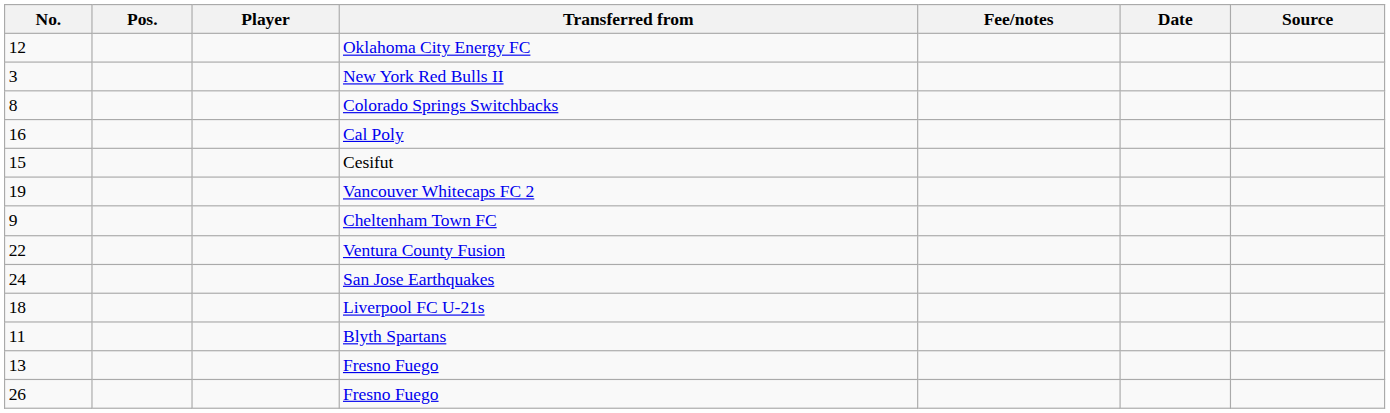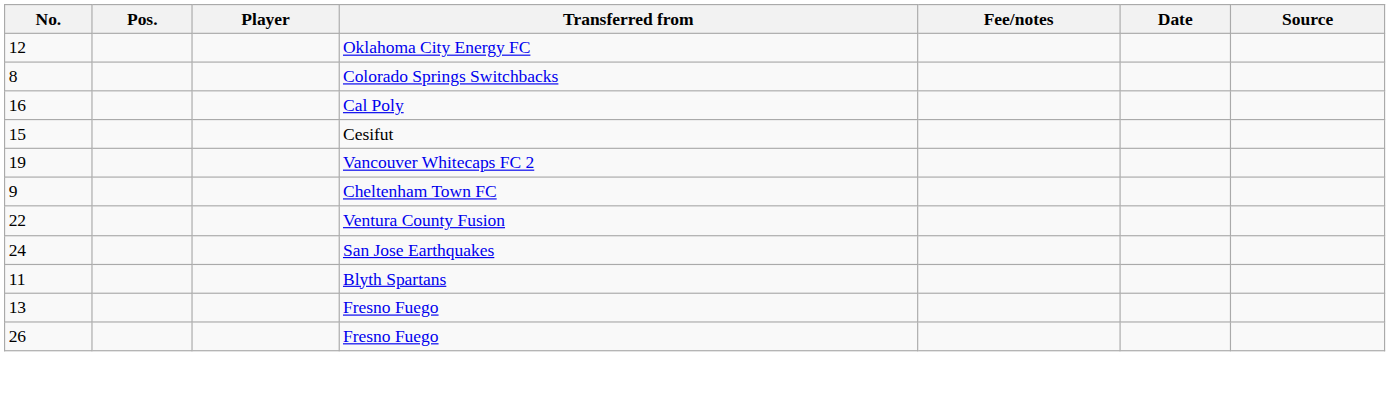 <table class="wikitable sortable" style="width:95%; text-align:center; font-size:95%; text-align:left;">
 <tr>
 <th><strong>No.</strong></th>
 <th><strong>Pos.</strong></th>
 <th><strong>Player</strong></th>
 <th><strong>Transferred from</strong></th>
 <th><strong>Fee/notes</strong></th>
 <th><strong>Date</strong></th>
 <th><strong>Source</strong></th>
 </tr>
 <tr>
 <td>12</td>
 <td></td>
 <td></td>
 <td> <a href='#'>Oklahoma City Energy FC</a></td>
-<td align=center></td>
-<td></td>
-<td align=center></td>
-</tr>
-<tr>
-<td>3</td>
-<td></td>
-<td></td>
-<td> <a href='#'>New York Red Bulls II</a></td>
 <td align=center></td>
 <td></td>
 <td align=center></td>
 </tr>
 <tr>
 <td>8</td>
 <td></td>
 <td></td>
 <td> <a href='#'>Colorado Springs Switchbacks</a></td>
 <td align=center></td>
 <td></td>
 <td align=center></td>
 </tr>
 <tr>
 <td>16</td>
 <td></td>
 <td></td>
 <td> <a href='#'>Cal Poly</a></td>
 <td align=center></td>
 <td></td>
 <td align=center></td>
 </tr>
 <tr>
 <td>15</td>
 <td></td>
 <td></td>
 <td> Cesifut</td>
 <td align=center></td>
 <td></td>
 <td align=center></td>
 </tr>
 <tr>
 <td>19</td>
 <td></td>
 <td></td>
 <td> <a href='#'>Vancouver Whitecaps FC 2</a></td>
 <td align=center></td>
 <td></td>
 <td align=center></td>
 </tr>
 <tr>
 <td>9</td>
 <td></td>
 <td></td>
 <td> <a href='#'>Cheltenham Town FC</a></td>
 <td align=center></td>
 <td></td>
 <td align=center></td>
 </tr>
 <tr>
 <td>22</td>
 <td></td>
 <td></td>
 <td> <a href='#'>Ventura County Fusion</a></td>
 <td align=center></td>
 <td></td>
 <td align=center></td>
 </tr>
 <tr>
 <td>24</td>
 <td></td>
 <td></td>
 <td> <a href='#'>San Jose Earthquakes</a></td>
 <td align=center></td>
 <td></td>
 <td align=center></td>
 </tr>
 <tr>
-<td>18</td>
-<td></td>
-<td></td>
-<td> <a href='#'>Liverpool FC U-21s</a></td>
-<td align=center></td>
-<td></td>
-<td align=center></td>
-</tr>
-<tr>
 <td>11</td>
 <td></td>
 <td></td>
 <td> <a href='#'>Blyth Spartans</a></td>
 <td align=center></td>
 <td></td>
 <td align=center></td>
 </tr>
 <tr>
 <td>13</td>
 <td></td>
 <td></td>
 <td> <a href='#'>Fresno Fuego</a></td>
 <td align=center></td>
 <td></td>
 <td align=center></td>
 </tr>
 <tr>
 <td>26</td>
 <td></td>
 <td></td>
 <td> <a href='#'>Fresno Fuego</a></td>
 <td align=center></td>
 <td></td>
 <td align=center></td>
 </tr>
 </table>
